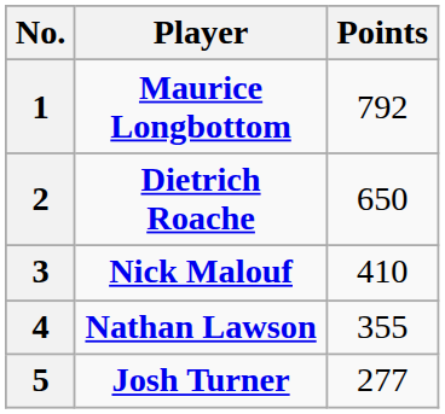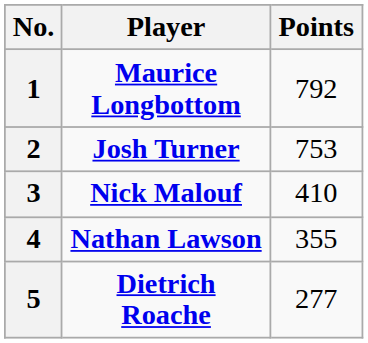 <table class="wikitable sortable" style="text-align:center">
 <tr>
 <th width=25>No.</th>
 <th width=110>Player</th>
 <th width=45>Points</th>
 </tr>
 <tr>
 <th>1</th>
 <td><strong><a href='#'>Maurice Longbottom</a></strong></td>
 <td>792</td>
 </tr>
 <tr>
 <th>2</th>
-<td><strong><a href='#'>Dietrich Roache</a></strong></td>
-<td>650</td>
+<td><a href='#'><strong>Josh Turner</strong></a></td>
+<td>753</td>
 </tr>
 <tr>
 <th>3</th>
 <td><strong><a href='#'>Nick Malouf</a></strong></td>
 <td>410</td>
 </tr>
 <tr>
 <th>4</th>
 <td><a href='#'><strong>Nathan Lawson</strong></a></td>
 <td>355</td>
 </tr>
 <tr>
 <th>5</th>
-<td><a href='#'><strong>Josh Turner</strong></a></td>
+<td><strong><a href='#'>Dietrich Roache</a></strong></td>
 <td>277</td>
 </tr>
 </table>
